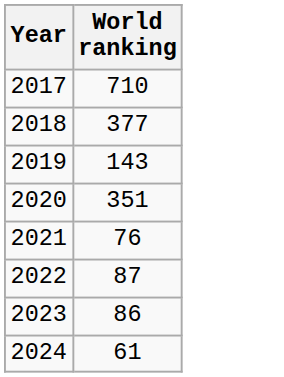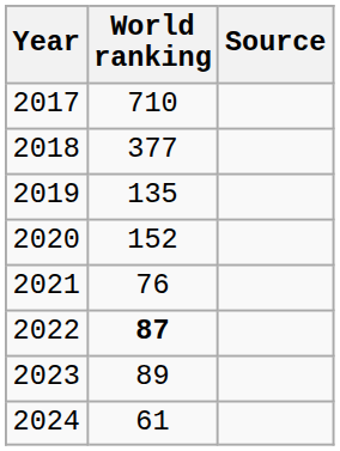 <table class="wikitable" style="text-align:center; font-size: 95%;">
 <tr>
 <th>Year</th>
 <th>World<br>ranking</th>
+<th>Source</th>
 </tr>
 <tr>
 <td>2017</td>
 <td>710</td>
+<td></td>
 </tr>
 <tr>
 <td>2018</td>
 <td>377</td>
+<td></td>
 </tr>
 <tr>
 <td>2019</td>
-<td>143</td>
+<td>135</td>
+<td></td>
 </tr>
 <tr>
 <td>2020</td>
-<td>351</td>
+<td>152</td>
+<td></td>
 </tr>
 <tr>
 <td>2021</td>
 <td>76</td>
+<td></td>
 </tr>
 <tr>
 <td>2022</td>
-<td>87</td>
+<td><strong>87</strong></td>
+<td></td>
 </tr>
 <tr>
 <td>2023</td>
-<td>86</td>
+<td>89</td>
+<td></td>
 </tr>
 <tr>
 <td>2024</td>
 <td>61</td>
+<td></td>
 </tr>
 </table>
